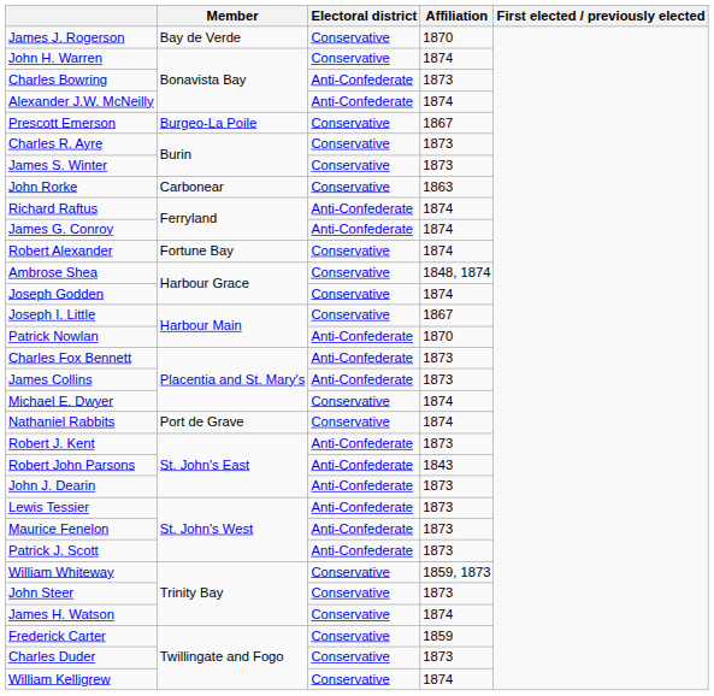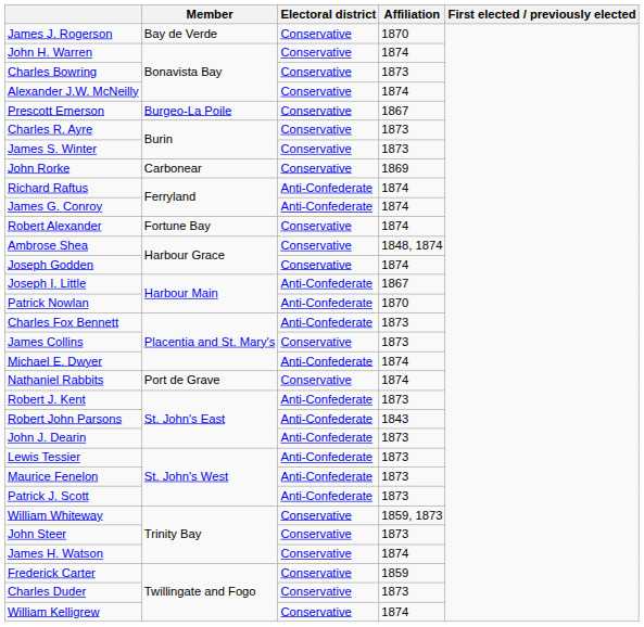 <table class="wikitable sortable">
 <tr>
 <th></th>
 <th>Member</th>
 <th>Electoral district</th>
 <th>Affiliation</th>
 <th>First elected / previously elected</th>
 </tr>
 <tr>
 <td><a href='#'>James J. Rogerson</a></td>
 <td>Bay de Verde</td>
 <td><a href='#'>Conservative</a></td>
 <td>1870</td>
 </tr>
 <tr>
 <td><a href='#'>John H. Warren</a></td>
 <td rowspan=3>Bonavista Bay</td>
 <td><a href='#'>Conservative</a></td>
 <td>1874</td>
 </tr>
 <tr>
 <td><a href='#'>Charles Bowring</a></td>
-<td><a href='#'>Anti-Confederate</a></td>
+<td><a href='#'>Conservative</a></td>
 <td>1873</td>
 </tr>
 <tr>
 <td><a href='#'>Alexander J.W. McNeilly</a></td>
-<td><a href='#'>Anti-Confederate</a></td>
+<td><a href='#'>Conservative</a></td>
 <td>1874</td>
 </tr>
 <tr>
 <td><a href='#'>Prescott Emerson</a></td>
 <td><a href='#'>Burgeo-La Poile</a></td>
 <td><a href='#'>Conservative</a></td>
 <td>1867</td>
 </tr>
 <tr>
 <td><a href='#'>Charles R. Ayre</a></td>
 <td rowspan=2>Burin</td>
 <td><a href='#'>Conservative</a></td>
 <td>1873</td>
 </tr>
 <tr>
 <td><a href='#'>James S. Winter</a></td>
 <td><a href='#'>Conservative</a></td>
 <td>1873</td>
 </tr>
 <tr>
 <td><a href='#'>John Rorke</a></td>
 <td>Carbonear</td>
 <td><a href='#'>Conservative</a></td>
-<td>1863</td>
+<td>1869</td>
 </tr>
 <tr>
 <td><a href='#'>Richard Raftus</a></td>
 <td rowspan=2>Ferryland</td>
 <td><a href='#'>Anti-Confederate</a></td>
 <td>1874</td>
 </tr>
 <tr>
 <td><a href='#'>James G. Conroy</a></td>
 <td><a href='#'>Anti-Confederate</a></td>
 <td>1874</td>
 </tr>
 <tr>
 <td><a href='#'>Robert Alexander</a></td>
 <td>Fortune Bay</td>
 <td><a href='#'>Conservative</a></td>
 <td>1874</td>
 </tr>
 <tr>
 <td><a href='#'>Ambrose Shea</a></td>
 <td rowspan=2>Harbour Grace</td>
 <td><a href='#'>Conservative</a></td>
 <td>1848, 1874</td>
 </tr>
 <tr>
 <td><a href='#'>Joseph Godden</a></td>
 <td><a href='#'>Conservative</a></td>
 <td>1874</td>
 </tr>
 <tr>
 <td><a href='#'>Joseph I. Little</a></td>
 <td rowspan=2><a href='#'>Harbour Main</a></td>
-<td><a href='#'>Conservative</a></td>
+<td><a href='#'>Anti-Confederate</a></td>
 <td>1867</td>
 </tr>
 <tr>
 <td><a href='#'>Patrick Nowlan</a></td>
 <td><a href='#'>Anti-Confederate</a></td>
 <td>1870</td>
 </tr>
 <tr>
 <td><a href='#'>Charles Fox Bennett</a></td>
 <td rowspan=3><a href='#'>Placentia and St. Mary's</a></td>
 <td><a href='#'>Anti-Confederate</a></td>
 <td>1873</td>
 </tr>
 <tr>
 <td><a href='#'>James Collins</a></td>
-<td><a href='#'>Anti-Confederate</a></td>
+<td><a href='#'>Conservative</a></td>
 <td>1873</td>
 </tr>
 <tr>
 <td><a href='#'>Michael E. Dwyer</a></td>
-<td><a href='#'>Conservative</a></td>
+<td><a href='#'>Anti-Confederate</a></td>
 <td>1874</td>
 </tr>
 <tr>
 <td><a href='#'>Nathaniel Rabbits</a></td>
 <td>Port de Grave</td>
 <td><a href='#'>Conservative</a></td>
 <td>1874</td>
 </tr>
 <tr>
 <td><a href='#'>Robert J. Kent</a></td>
 <td rowspan=3><a href='#'>St. John's East</a></td>
 <td><a href='#'>Anti-Confederate</a></td>
 <td>1873</td>
 </tr>
 <tr>
 <td><a href='#'>Robert John Parsons</a></td>
 <td><a href='#'>Anti-Confederate</a></td>
 <td>1843</td>
 </tr>
 <tr>
 <td><a href='#'>John J. Dearin</a></td>
 <td><a href='#'>Anti-Confederate</a></td>
 <td>1873</td>
 </tr>
 <tr>
 <td><a href='#'>Lewis Tessier</a></td>
 <td rowspan=3><a href='#'>St. John's West</a></td>
 <td><a href='#'>Anti-Confederate</a></td>
 <td>1873</td>
 </tr>
 <tr>
 <td><a href='#'>Maurice Fenelon</a></td>
 <td><a href='#'>Anti-Confederate</a></td>
 <td>1873</td>
 </tr>
 <tr>
 <td><a href='#'>Patrick J. Scott</a></td>
 <td><a href='#'>Anti-Confederate</a></td>
 <td>1873</td>
 </tr>
 <tr>
 <td><a href='#'>William Whiteway</a></td>
 <td rowspan=3>Trinity Bay</td>
 <td><a href='#'>Conservative</a></td>
 <td>1859, 1873</td>
 </tr>
 <tr>
 <td><a href='#'>John Steer</a></td>
 <td><a href='#'>Conservative</a></td>
 <td>1873</td>
 </tr>
 <tr>
 <td><a href='#'>James H. Watson</a></td>
 <td><a href='#'>Conservative</a></td>
 <td>1874</td>
 </tr>
 <tr>
 <td><a href='#'>Frederick Carter</a></td>
 <td rowspan=3>Twillingate and Fogo</td>
 <td><a href='#'>Conservative</a></td>
 <td>1859</td>
 </tr>
 <tr>
 <td><a href='#'>Charles Duder</a></td>
 <td><a href='#'>Conservative</a></td>
 <td>1873</td>
 </tr>
 <tr>
 <td><a href='#'>William Kelligrew</a></td>
 <td><a href='#'>Conservative</a></td>
 <td>1874</td>
 </tr>
 </table>
